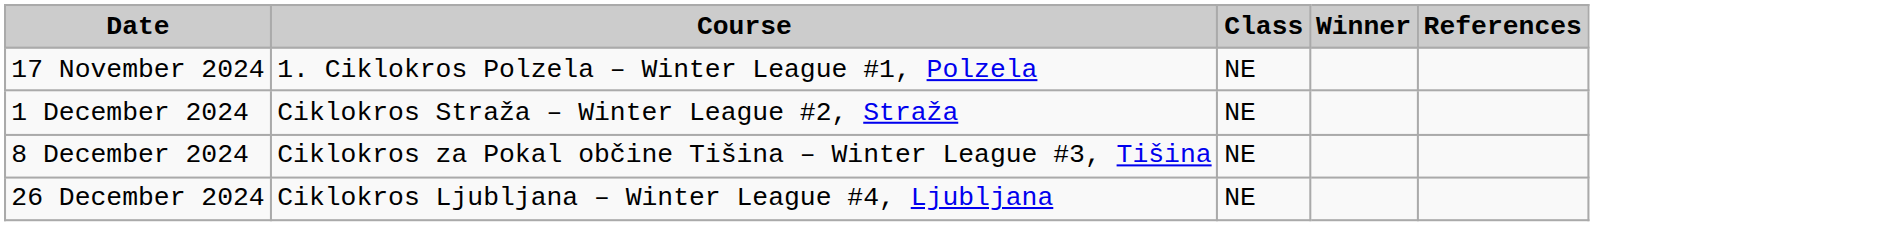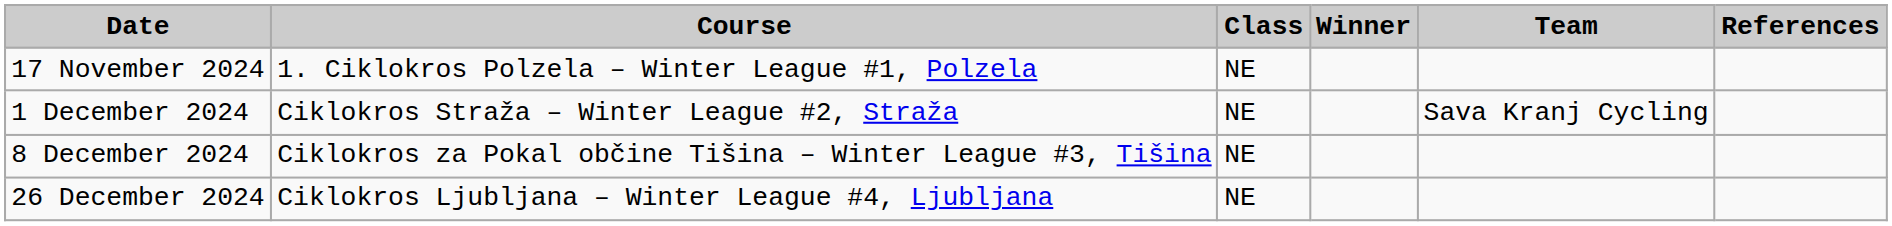 <table class="wikitable sortable alternance ">
 <tr>
 <th scope="col" style="background-color:#CCCCCC;">Date</th>
 <th scope="col" style="background-color:#CCCCCC;">Course</th>
 <th scope="col" style="background-color:#CCCCCC;">Class</th>
 <th scope="col" style="background-color:#CCCCCC;">Winner</th>
+<th scope="col" style="background-color:#CCCCCC;">Team</th>
 <th scope="col" style="background-color:#CCCCCC;">References</th>
 </tr>
 <tr>
 <td>17 November 2024</td>
 <td> 1. Ciklokros Polzela – Winter League #1, <a href='#'>Polzela</a></td>
 <td>NE</td>
 <td></td>
 <td></td>
+<td></td>
 </tr>
 <tr>
 <td>1 December 2024</td>
 <td> Ciklokros Straža – Winter League #2, <a href='#'>Straža</a></td>
 <td>NE</td>
 <td></td>
+<td>Sava Kranj Cycling</td>
 <td></td>
 </tr>
 <tr>
 <td>8 December 2024</td>
 <td> Ciklokros za Pokal občine Tišina – Winter League #3, <a href='#'>Tišina</a></td>
 <td>NE</td>
+<td></td>
 <td></td>
 <td></td>
 </tr>
 <tr>
 <td>26 December 2024</td>
 <td> Ciklokros Ljubljana – Winter League #4, <a href='#'>Ljubljana</a></td>
 <td>NE</td>
 <td></td>
 <td></td>
+<td></td>
 </tr>
 </table>
